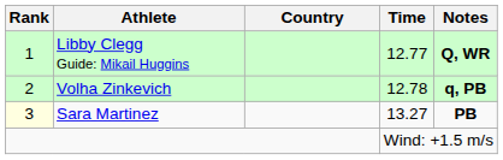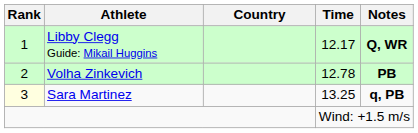 <table class="wikitable sortable" style="text-align:center">
 <tr>
 <th>Rank</th>
 <th style="width:180px">Athlete</th>
 <th style="width:125px">Country</th>
 <th>Time</th>
 <th>Notes</th>
 </tr>
 <tr style="background:#cfc;">
 <td>1</td>
 <td style="text-align:left;"><a href='#'>Libby Clegg</a><br><small>Guide: <a href='#'>Mikail Huggins</a></small></td>
 <td style="text-align:left;"></td>
-<td>12.77</td>
+<td>12.17</td>
 <td><strong>Q, WR</strong></td>
 </tr>
 <tr style="background:#cfc;">
 <td>2</td>
 <td style="text-align:left;"><a href='#'>Volha Zinkevich</a></td>
 <td style="text-align:left;"></td>
 <td>12.78</td>
-<td><strong>q, PB</strong></td>
+<td><strong>PB</strong></td>
 </tr>
 <tr>
 <td style="background: lightyellow;">3</td>
 <td style="text-align:left;"><a href='#'>Sara Martinez</a></td>
 <td style="text-align:left;"></td>
-<td>13.27</td>
-<td><strong>PB</strong></td>
+<td>13.25</td>
+<td><strong>q, PB</strong></td>
 </tr>
 <tr class="sortbottom">
 <td colspan="3"></td>
 <td colspan="2">Wind: +1.5 m/s</td>
 </tr>
 </table>
